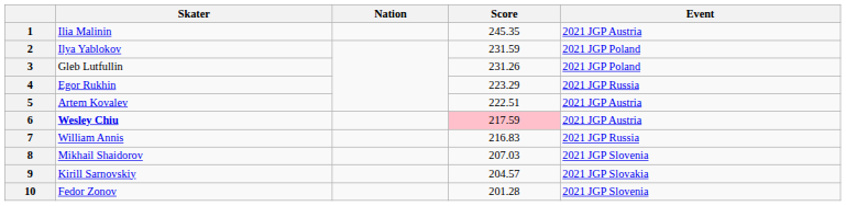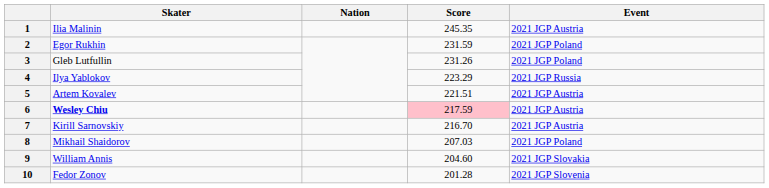 <table class="wikitable sortable" style="text-align:left; width:75%">
 <tr>
 <th scope="col"></th>
 <th scope="col">Skater</th>
 <th scope="col">Nation</th>
 <th scope="col">Score</th>
 <th scope="col">Event</th>
 </tr>
 <tr>
 <th scope="row">1</th>
 <td><a href='#'>Ilia Malinin</a></td>
 <td></td>
 <td style="text-align:center;">245.35</td>
 <td><a href='#'>2021 JGP Austria</a></td>
 </tr>
 <tr>
 <th scope="row">2</th>
-<td><a href='#'>Ilya Yablokov</a></td>
+<td><a href='#'>Egor Rukhin</a></td>
 <td rowspan="4"></td>
 <td style="text-align:center;">231.59</td>
 <td><a href='#'>2021 JGP Poland</a></td>
 </tr>
 <tr>
 <th scope="row">3</th>
 <td>Gleb Lutfullin</td>
 <td style="text-align:center;">231.26</td>
 <td><a href='#'>2021 JGP Poland</a></td>
 </tr>
 <tr>
 <th scope="row">4</th>
-<td><a href='#'>Egor Rukhin</a></td>
+<td><a href='#'>Ilya Yablokov</a></td>
 <td style="text-align:center;">223.29</td>
 <td><a href='#'>2021 JGP Russia</a></td>
 </tr>
 <tr>
 <th scope="row">5</th>
 <td><a href='#'>Artem Kovalev</a></td>
-<td style="text-align:center;">222.51</td>
+<td style="text-align:center;">221.51</td>
 <td><a href='#'>2021 JGP Austria</a></td>
 </tr>
 <tr>
 <th scope="row">6</th>
 <td><strong><a href='#'>Wesley Chiu</a></strong></td>
 <td></td>
 <td style="background: pink; text-align:center;">217.59</td>
 <td><a href='#'>2021 JGP Austria</a></td>
 </tr>
 <tr>
 <th scope="row">7</th>
-<td><a href='#'>William Annis</a></td>
+<td><a href='#'>Kirill Sarnovskiy</a></td>
 <td></td>
-<td style="text-align:center;">216.83</td>
-<td><a href='#'>2021 JGP Russia</a></td>
+<td style="text-align:center;">216.70</td>
+<td><a href='#'>2021 JGP Austria</a></td>
 </tr>
 <tr>
 <th scope="row">8</th>
 <td><a href='#'>Mikhail Shaidorov</a></td>
 <td></td>
 <td style="text-align:center;">207.03</td>
-<td><a href='#'>2021 JGP Slovenia</a></td>
+<td><a href='#'>2021 JGP Poland</a></td>
 </tr>
 <tr>
 <th scope="row">9</th>
-<td><a href='#'>Kirill Sarnovskiy</a></td>
+<td><a href='#'>William Annis</a></td>
 <td></td>
-<td style="text-align:center;">204.57</td>
+<td style="text-align:center;">204.60</td>
 <td><a href='#'>2021 JGP Slovakia</a></td>
 </tr>
 <tr>
 <th scope="row">10</th>
 <td><a href='#'>Fedor Zonov</a></td>
 <td></td>
 <td style="text-align:center;">201.28</td>
 <td><a href='#'>2021 JGP Slovenia</a></td>
 </tr>
 </table>
